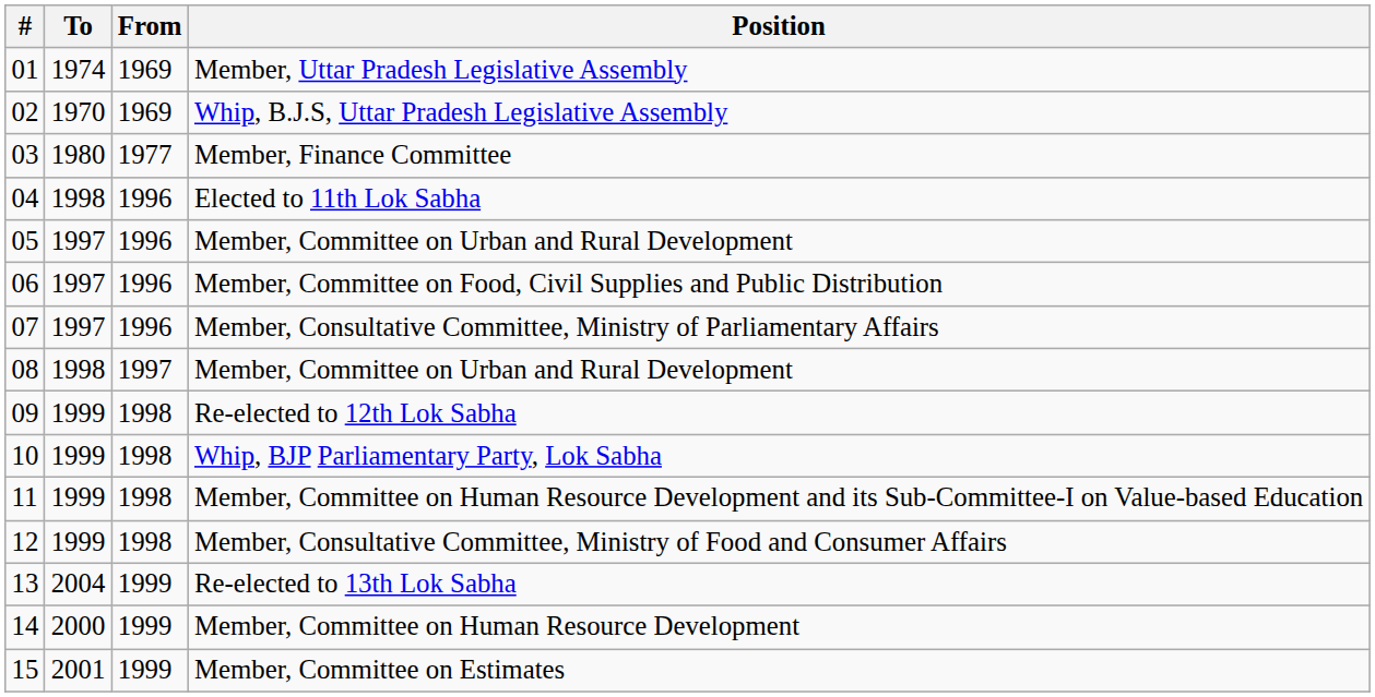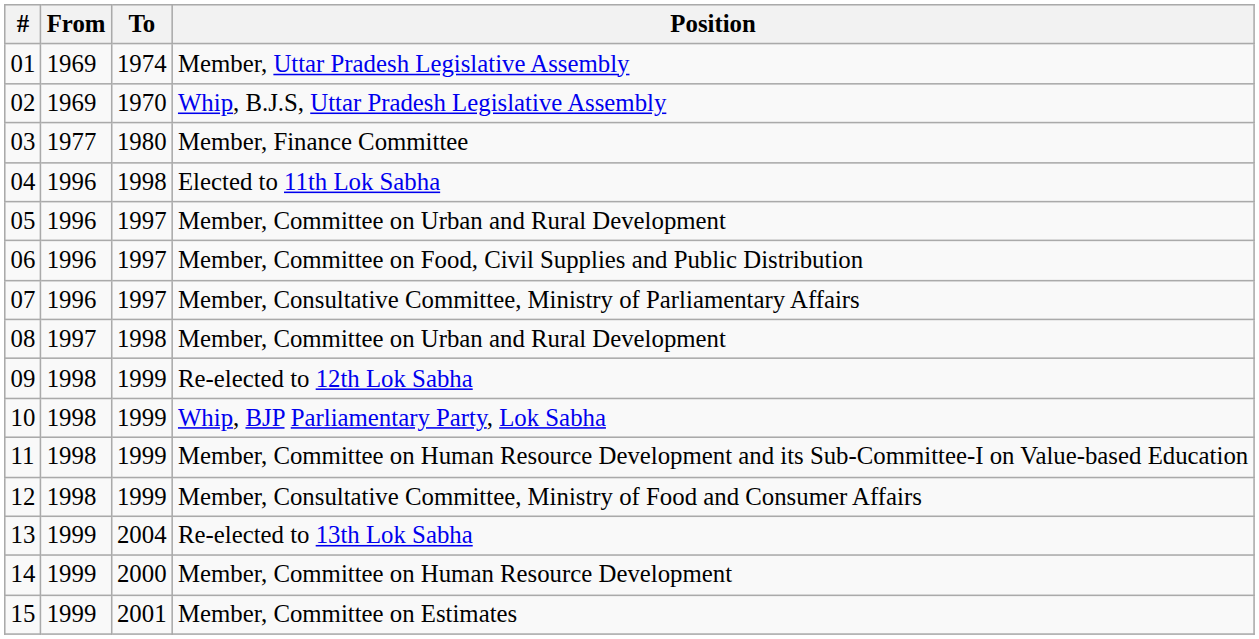 <table class="wikitable sortable">
 <tr>
 <th>#</th>
+<th>From</th>
 <th>To</th>
-<th>From</th>
 <th>Position</th>
 </tr>
 <tr>
 <td>01</td>
+<td>1969</td>
 <td>1974</td>
-<td>1969</td>
 <td>Member, <a href='#'>Uttar Pradesh Legislative Assembly</a></td>
 </tr>
 <tr>
 <td>02</td>
+<td>1969</td>
 <td>1970</td>
-<td>1969</td>
 <td><a href='#'>Whip</a>, B.J.S, <a href='#'>Uttar Pradesh Legislative Assembly</a></td>
 </tr>
 <tr>
 <td>03</td>
+<td>1977</td>
 <td>1980</td>
-<td>1977</td>
 <td>Member, Finance Committee</td>
 </tr>
 <tr>
 <td>04</td>
+<td>1996</td>
 <td>1998</td>
-<td>1996</td>
 <td>Elected to <a href='#'>11th Lok Sabha</a></td>
 </tr>
 <tr>
 <td>05</td>
+<td>1996</td>
 <td>1997</td>
-<td>1996</td>
 <td>Member, Committee on Urban and Rural Development</td>
 </tr>
 <tr>
 <td>06</td>
+<td>1996</td>
 <td>1997</td>
-<td>1996</td>
 <td>Member, Committee on Food, Civil Supplies and Public Distribution</td>
 </tr>
 <tr>
 <td>07</td>
+<td>1996</td>
 <td>1997</td>
-<td>1996</td>
 <td>Member, Consultative Committee, Ministry of Parliamentary Affairs</td>
 </tr>
 <tr>
 <td>08</td>
+<td>1997</td>
 <td>1998</td>
-<td>1997</td>
 <td>Member, Committee on Urban and Rural Development</td>
 </tr>
 <tr>
 <td>09</td>
+<td>1998</td>
 <td>1999</td>
-<td>1998</td>
 <td>Re-elected to <a href='#'>12th Lok Sabha</a></td>
 </tr>
 <tr>
 <td>10</td>
+<td>1998</td>
 <td>1999</td>
-<td>1998</td>
 <td><a href='#'>Whip</a>, <a href='#'>BJP</a> <a href='#'>Parliamentary Party</a>, <a href='#'>Lok Sabha</a></td>
 </tr>
 <tr>
 <td>11</td>
+<td>1998</td>
 <td>1999</td>
-<td>1998</td>
 <td>Member, Committee on Human Resource Development and its Sub-Committee-I on Value-based Education</td>
 </tr>
 <tr>
 <td>12</td>
+<td>1998</td>
 <td>1999</td>
-<td>1998</td>
 <td>Member, Consultative Committee, Ministry of Food and Consumer Affairs</td>
 </tr>
 <tr>
 <td>13</td>
+<td>1999</td>
 <td>2004</td>
-<td>1999</td>
 <td>Re-elected to <a href='#'>13th Lok Sabha</a></td>
 </tr>
 <tr>
 <td>14</td>
+<td>1999</td>
 <td>2000</td>
-<td>1999</td>
 <td>Member, Committee on Human Resource Development</td>
 </tr>
 <tr>
 <td>15</td>
+<td>1999</td>
 <td>2001</td>
-<td>1999</td>
 <td>Member, Committee on Estimates</td>
 </tr>
 </table>
